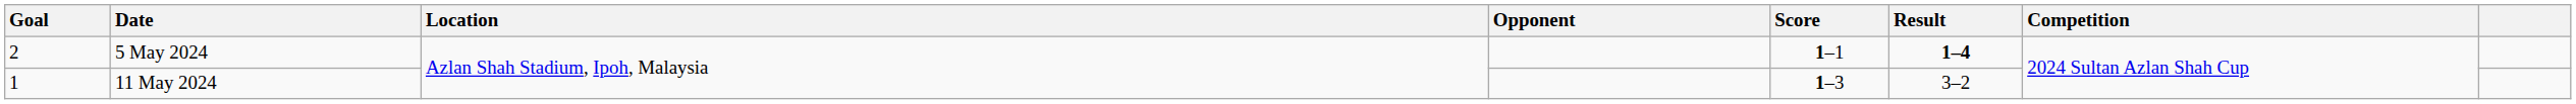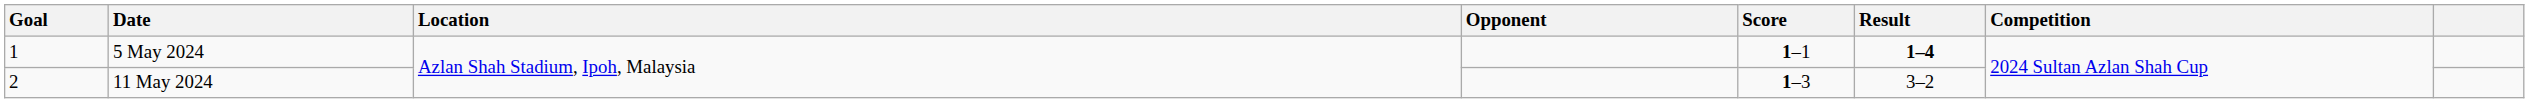 <table class="wikitable sortable" style="font-size:90%" width=97%>
 <tr>
 <th style="width: 25px; text-align: left">Goal</th>
 <th style="width: 100px; text-align: left">Date</th>
 <th style="width: 360px; text-align: left">Location</th>
 <th style="width: 90px; text-align: left">Opponent</th>
 <th style="width: 30px; text-align: left">Score</th>
 <th style="width: 30px; text-align: left">Result</th>
 <th style="width: 150px; text-align: left">Competition</th>
 <th style="width: 25px; text-align: left"></th>
 </tr>
 <tr>
-<td>2</td>
+<td>1</td>
 <td>5 May 2024</td>
 <td rowspan=2><a href='#'>Azlan Shah Stadium</a>, <a href='#'>Ipoh</a>, Malaysia</td>
 <td></td>
 <td align="center"><strong>1</strong>–1</td>
 <td align="center"><strong>1–4</strong></td>
 <td rowspan=2><a href='#'>2024 Sultan Azlan Shah Cup</a></td>
 <td></td>
 </tr>
 <tr>
-<td>1</td>
+<td>2</td>
 <td>11 May 2024</td>
 <td></td>
 <td align="center"><strong>1</strong>–3</td>
 <td align="center">3–2</td>
 <td></td>
 </tr>
 </table>
